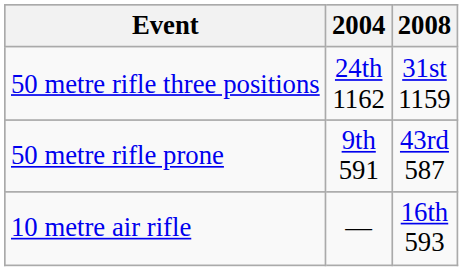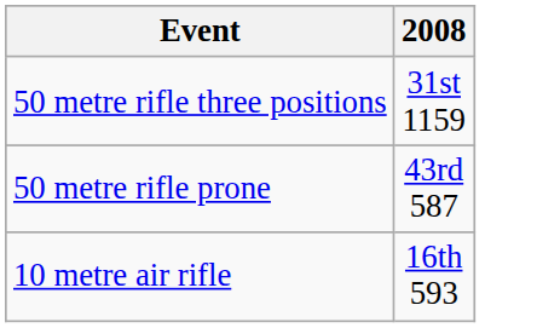 <table class="wikitable" style="text-align: center">
 <tr>
 <th>Event</th>
-<th>2004</th>
 <th>2008</th>
 </tr>
 <tr>
 <td align=left><a href='#'>50 metre rifle three positions</a></td>
-<td><a href='#'>24th</a><br>1162</td>
 <td><a href='#'>31st</a><br>1159</td>
 </tr>
 <tr>
 <td align=left><a href='#'>50 metre rifle prone</a></td>
-<td><a href='#'>9th</a><br>591</td>
 <td><a href='#'>43rd</a><br>587</td>
 </tr>
 <tr>
 <td align=left><a href='#'>10 metre air rifle</a></td>
-<td>—</td>
 <td><a href='#'>16th</a><br>593</td>
 </tr>
 </table>
